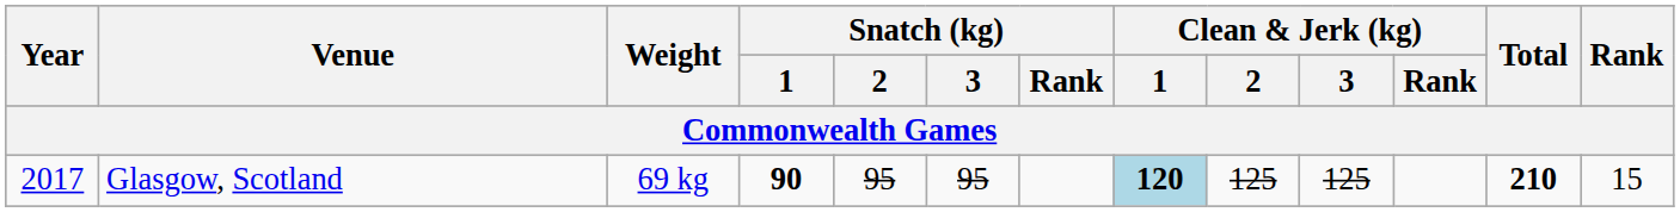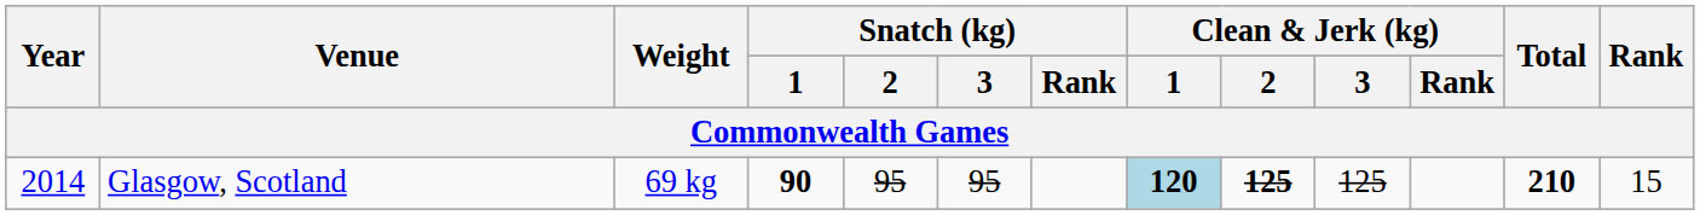 <table class = "wikitable" style="text-align:center;">
 <tr>
 <th rowspan=2 width=40>Year</th>
 <th rowspan=2 width=250>Venue</th>
 <th rowspan=2 width=60>Weight</th>
 <th colspan=4>Snatch (kg)</th>
 <th colspan=4>Clean & Jerk (kg)</th>
 <th rowspan=2 width=40>Total</th>
 <th rowspan=2 width=40>Rank</th>
 </tr>
 <tr>
 <th width=40>1</th>
 <th width=40>2</th>
 <th width=40>3</th>
 <th width=40>Rank</th>
 <th width=40>1</th>
 <th width=40>2</th>
 <th width=40>3</th>
 <th width=40>Rank</th>
 </tr>
 <tr>
 <th colspan=13><a href='#'>Commonwealth Games</a></th>
 </tr>
 <tr>
-<td><a href='#'>2017</a></td>
+<td><a href='#'>2014</a></td>
 <td align=left> <a href='#'>Glasgow</a>, <a href='#'>Scotland</a></td>
 <td><a href='#'>69 kg</a></td>
 <td><strong>90</strong></td>
 <td><s>95</s></td>
 <td><s>95</s></td>
 <td></td>
 <td style="background: lightblue;"><strong>120</strong></td>
-<td><s>125</s></td>
+<td><strong><s>125</s></strong></td>
 <td><s>125</s></td>
 <td></td>
 <td><strong>210</strong></td>
 <td>15</td>
 </tr>
 </table>
